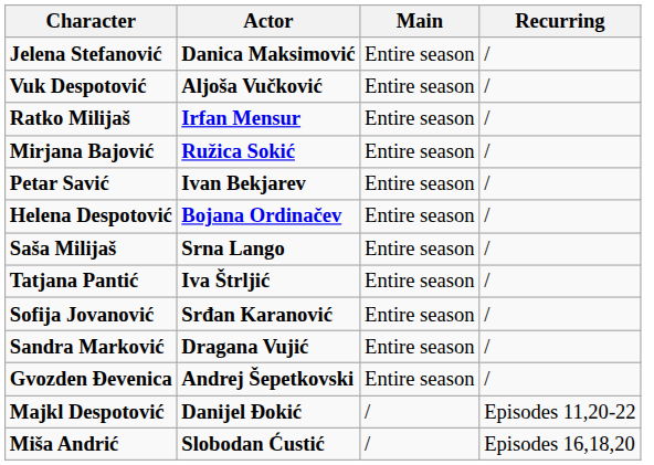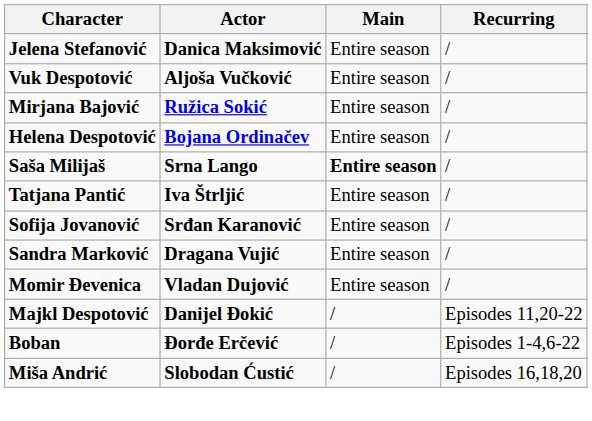 <table class="wikitable sortable" border ="1">
 <tr>
 <th>Character</th>
 <th>Actor</th>
 <th>Main</th>
 <th>Recurring</th>
 </tr>
 <tr>
 <td><strong>Jelena Stefanović</strong></td>
 <td><strong>Danica Maksimović</strong></td>
 <td>Entire season</td>
 <td>/</td>
 </tr>
 <tr>
 <td><strong>Vuk Despotović</strong></td>
 <td><strong>Aljoša Vučković</strong></td>
 <td>Entire season</td>
 <td>/</td>
 </tr>
 <tr>
-<td><strong>Ratko Milijaš</strong></td>
-<td><strong><a href='#'>Irfan Mensur</a></strong></td>
-<td>Entire season</td>
-<td>/</td>
-</tr>
-<tr>
 <td><strong>Mirjana Bajović</strong></td>
 <td><strong><a href='#'>Ružica Sokić</a></strong></td>
-<td>Entire season</td>
-<td>/</td>
-</tr>
-<tr>
-<td><strong>Petar Savić</strong></td>
-<td><strong>Ivan Bekjarev</strong></td>
 <td>Entire season</td>
 <td>/</td>
 </tr>
 <tr>
 <td><strong>Helena Despotović</strong></td>
 <td><strong><a href='#'>Bojana Ordinačev</a></strong></td>
 <td>Entire season</td>
 <td>/</td>
 </tr>
 <tr>
 <td><strong>Saša Milijaš</strong></td>
 <td><strong>Srna Lango</strong></td>
-<td>Entire season</td>
+<td><strong>Entire season</strong></td>
 <td>/</td>
 </tr>
 <tr>
 <td><strong>Tatjana Pantić</strong></td>
 <td><strong>Iva Štrljić</strong></td>
 <td>Entire season</td>
 <td>/</td>
 </tr>
 <tr>
 <td><strong>Sofija Jovanović</strong></td>
 <td><strong>Srđan Karanović</strong></td>
 <td>Entire season</td>
 <td>/</td>
 </tr>
 <tr>
 <td><strong>Sandra Marković</strong></td>
 <td><strong>Dragana Vujić</strong></td>
 <td>Entire season</td>
 <td>/</td>
 </tr>
 <tr>
-<td><strong>Gvozden Đevenica</strong></td>
-<td><strong>Andrej Šepetkovski</strong></td>
+<td><strong>Momir Đevenica</strong></td>
+<td><strong>Vladan Dujović</strong></td>
 <td>Entire season</td>
 <td>/</td>
 </tr>
 <tr>
 <td><strong>Majkl Despotović</strong></td>
 <td><strong>Danijel Đokić</strong></td>
 <td>/</td>
 <td>Episodes 11,20-22</td>
 </tr>
 <tr>
+<td><strong>Boban</strong></td>
+<td><strong>Đorđe Erčević</strong></td>
+<td>/</td>
+<td>Episodes 1-4,6-22</td>
+</tr>
+<tr>
 <td><strong>Miša Andrić</strong></td>
 <td><strong>Slobodan Ćustić</strong></td>
 <td>/</td>
 <td>Episodes 16,18,20</td>
 </tr>
 </table>
